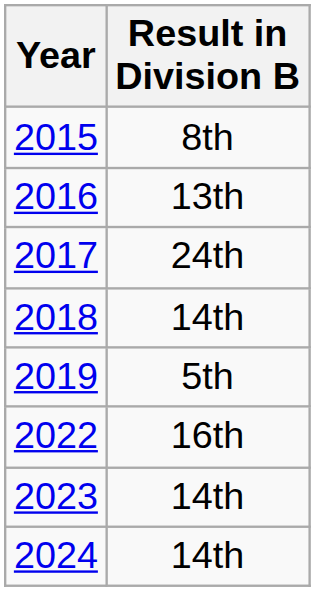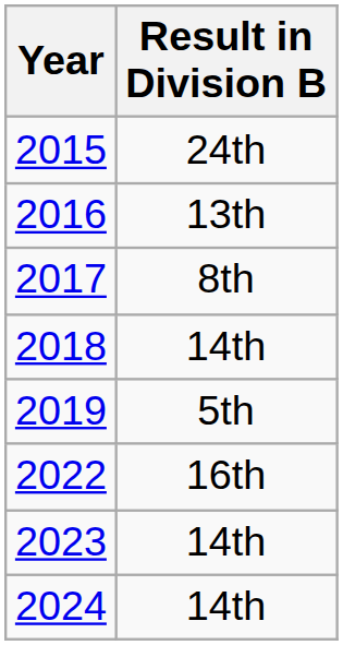 <table class="wikitable" style="text-align:center">
 <tr>
 <th>Year</th>
 <th>Result in<br>Division B</th>
 </tr>
 <tr>
 <td><a href='#'>2015</a></td>
-<td>8th</td>
+<td>24th</td>
 </tr>
 <tr>
 <td><a href='#'>2016</a></td>
 <td>13th</td>
 </tr>
 <tr>
 <td><a href='#'>2017</a></td>
-<td>24th</td>
+<td>8th</td>
 </tr>
 <tr>
 <td><a href='#'>2018</a></td>
 <td>14th</td>
 </tr>
 <tr>
 <td><a href='#'>2019</a></td>
 <td>5th</td>
 </tr>
 <tr>
 <td><a href='#'>2022</a></td>
 <td>16th</td>
 </tr>
 <tr>
 <td><a href='#'>2023</a></td>
 <td>14th</td>
 </tr>
 <tr>
 <td><a href='#'>2024</a></td>
 <td>14th</td>
 </tr>
 </table>
